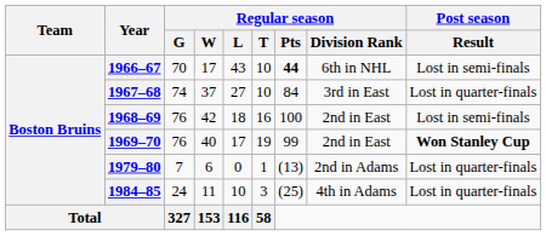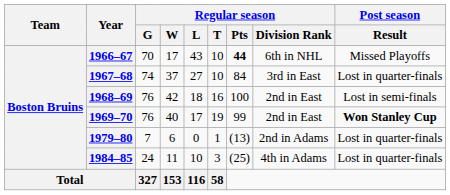 <table class="wikitable" style="font-size: 95%; text-align:center;">
 <tr>
 <th rowspan="2">Team</th>
 <th rowspan="2">Year</th>
 <th colspan="6"><a href='#'>Regular season</a></th>
 <th colspan="1"><a href='#'>Post season</a></th>
 </tr>
 <tr>
 <th>G</th>
 <th>W</th>
 <th>L</th>
 <th>T</th>
 <th>Pts</th>
 <th>Division Rank</th>
 <th>Result</th>
 </tr>
 <tr>
 <th rowspan="6"><a href='#'>Boston Bruins</a></th>
 <th><a href='#'>1966–67</a></th>
 <td>70</td>
 <td>17</td>
 <td>43</td>
 <td>10</td>
 <td><strong>44</strong></td>
 <td>6th in NHL</td>
-<td>Lost in semi-finals</td>
+<td>Missed Playoffs</td>
 </tr>
 <tr>
 <th><a href='#'>1967–68</a></th>
 <td>74</td>
 <td>37</td>
 <td>27</td>
 <td>10</td>
 <td>84</td>
 <td>3rd in East</td>
 <td>Lost in quarter-finals</td>
 </tr>
 <tr>
 <th><a href='#'>1968–69</a></th>
 <td>76</td>
 <td>42</td>
 <td>18</td>
 <td>16</td>
 <td>100</td>
 <td>2nd in East</td>
 <td>Lost in semi-finals</td>
 </tr>
 <tr>
 <th><a href='#'>1969–70</a></th>
 <td>76</td>
 <td>40</td>
 <td>17</td>
 <td>19</td>
 <td>99</td>
 <td>2nd in East</td>
 <td><strong>Won Stanley Cup</strong></td>
 </tr>
 <tr>
 <th><a href='#'>1979–80</a></th>
 <td>7</td>
 <td>6</td>
 <td>0</td>
 <td>1</td>
 <td>(13)</td>
 <td>2nd in Adams</td>
 <td>Lost in quarter-finals</td>
 </tr>
 <tr>
 <th><a href='#'>1984–85</a></th>
 <td>24</td>
 <td>11</td>
 <td>10</td>
 <td>3</td>
 <td>(25)</td>
 <td>4th in Adams</td>
 <td>Lost in quarter-finals</td>
 </tr>
 <tr>
 <th colspan="2">Total</th>
 <th>327</th>
 <th>153</th>
 <th>116</th>
 <th>58</th>
 </tr>
 </table>
